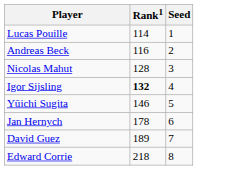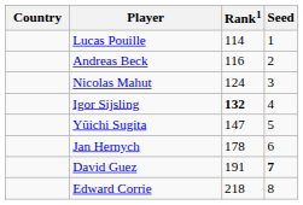 <table class="sortable wikitable">
 <tr>
+<th width="70">Country</th>
 <th width="175">Player</th>
 <th>Rank<sup>1</sup></th>
 <th>Seed</th>
 </tr>
 <tr>
+<td></td>
 <td><a href='#'>Lucas Pouille</a></td>
 <td>114</td>
 <td>1</td>
 </tr>
 <tr>
+<td></td>
 <td><a href='#'>Andreas Beck</a></td>
 <td>116</td>
 <td>2</td>
 </tr>
 <tr>
+<td></td>
 <td><a href='#'>Nicolas Mahut</a></td>
-<td>128</td>
+<td>124</td>
 <td>3</td>
 </tr>
 <tr>
+<td></td>
 <td><a href='#'>Igor Sijsling</a></td>
 <td><strong>132</strong></td>
 <td>4</td>
 </tr>
 <tr>
+<td></td>
 <td><a href='#'>Yūichi Sugita</a></td>
-<td>146</td>
+<td>147</td>
 <td>5</td>
 </tr>
 <tr>
+<td></td>
 <td><a href='#'>Jan Hernych</a></td>
 <td>178</td>
 <td>6</td>
 </tr>
 <tr>
+<td></td>
 <td><a href='#'>David Guez</a></td>
-<td>189</td>
-<td>7</td>
+<td>191</td>
+<td><strong>7</strong></td>
 </tr>
 <tr>
+<td></td>
 <td><a href='#'>Edward Corrie</a></td>
 <td>218</td>
 <td>8</td>
 </tr>
 </table>
